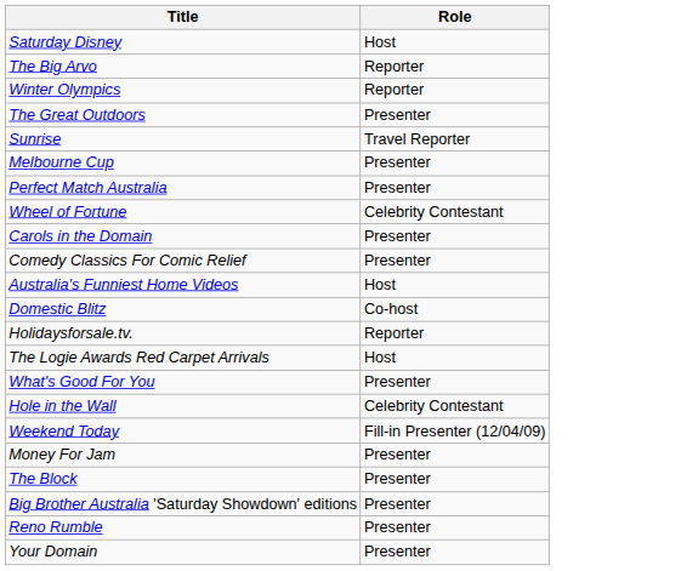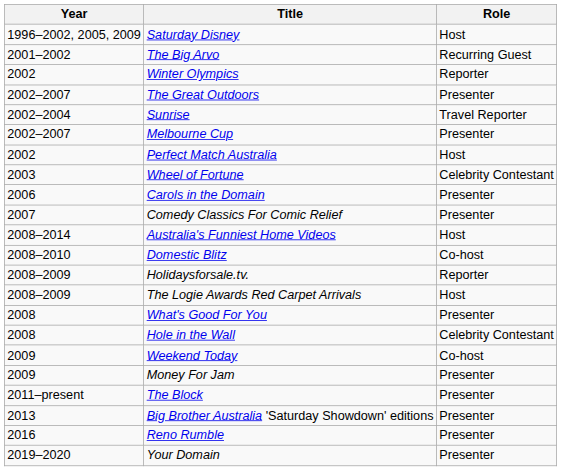 <table class="wikitable">
 <tr>
+<th>Year</th>
 <th>Title</th>
 <th>Role</th>
 </tr>
 <tr>
+<td>1996–2002, 2005, 2009</td>
 <td><em><a href='#'>Saturday Disney</a></em></td>
 <td>Host</td>
 </tr>
 <tr>
+<td>2001–2002</td>
 <td><em><a href='#'>The Big Arvo</a></em></td>
-<td>Reporter</td>
+<td>Recurring Guest</td>
 </tr>
 <tr>
+<td>2002</td>
 <td><em><a href='#'>Winter Olympics</a></em></td>
 <td>Reporter</td>
 </tr>
 <tr>
+<td>2002–2007</td>
 <td><em><a href='#'>The Great Outdoors</a></em></td>
 <td>Presenter</td>
 </tr>
 <tr>
+<td>2002–2004</td>
 <td><em><a href='#'>Sunrise</a></em></td>
 <td>Travel Reporter</td>
 </tr>
 <tr>
+<td>2002–2007</td>
 <td><em><a href='#'>Melbourne Cup</a></em></td>
 <td>Presenter</td>
 </tr>
 <tr>
+<td>2002</td>
 <td><em><a href='#'>Perfect Match Australia</a></em></td>
-<td>Presenter</td>
+<td>Host</td>
 </tr>
 <tr>
+<td>2003</td>
 <td><em><a href='#'>Wheel of Fortune</a></em></td>
 <td>Celebrity Contestant</td>
 </tr>
 <tr>
+<td>2006</td>
 <td><em><a href='#'>Carols in the Domain</a></em></td>
 <td>Presenter</td>
 </tr>
 <tr>
+<td>2007</td>
 <td><em>Comedy Classics For Comic Relief</em></td>
 <td>Presenter</td>
 </tr>
 <tr>
+<td>2008–2014</td>
 <td><em><a href='#'>Australia's Funniest Home Videos</a></em></td>
 <td>Host</td>
 </tr>
 <tr>
+<td>2008–2010</td>
 <td><em><a href='#'>Domestic Blitz</a></em></td>
 <td>Co-host</td>
 </tr>
 <tr>
+<td>2008–2009</td>
 <td><em>Holidaysforsale.tv.</em></td>
 <td>Reporter</td>
 </tr>
 <tr>
+<td>2008–2009</td>
 <td><em>The Logie Awards Red Carpet Arrivals</em></td>
 <td>Host</td>
 </tr>
 <tr>
+<td>2008</td>
 <td><em><a href='#'>What's Good For You</a></em></td>
 <td>Presenter</td>
 </tr>
 <tr>
+<td>2008</td>
 <td><em><a href='#'>Hole in the Wall</a></em></td>
 <td>Celebrity Contestant</td>
 </tr>
 <tr>
+<td>2009</td>
 <td><em><a href='#'>Weekend Today</a></em></td>
-<td>Fill-in Presenter (12/04/09)</td>
+<td>Co-host</td>
 </tr>
 <tr>
+<td>2009</td>
 <td><em>Money For Jam</em></td>
 <td>Presenter</td>
 </tr>
 <tr>
+<td>2011–present</td>
 <td><em><a href='#'>The Block</a></em></td>
 <td>Presenter</td>
 </tr>
 <tr>
+<td>2013</td>
 <td><em><a href='#'>Big Brother Australia</a></em> 'Saturday Showdown' editions</td>
 <td>Presenter</td>
 </tr>
 <tr>
+<td>2016</td>
 <td><em><a href='#'>Reno Rumble</a></em></td>
 <td>Presenter</td>
 </tr>
 <tr>
+<td>2019–2020</td>
 <td><em>Your Domain</em></td>
 <td>Presenter</td>
 </tr>
 </table>
